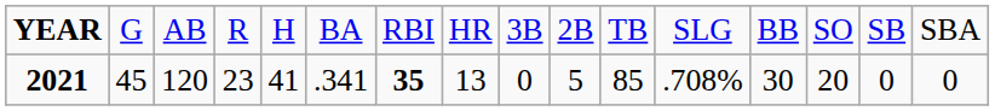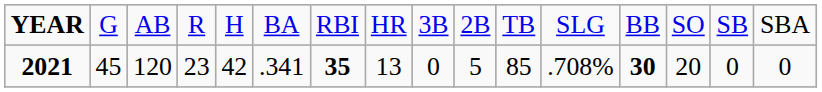 <table class="wikitable">
 <tr align=center>
 <td><strong>YEAR</strong></td>
 <td><a href='#'>G</a></td>
 <td><a href='#'>AB</a></td>
 <td><a href='#'>R</a></td>
 <td><a href='#'>H</a></td>
 <td><a href='#'>BA</a></td>
 <td><a href='#'>RBI</a></td>
 <td><a href='#'>HR</a></td>
 <td><a href='#'>3B</a></td>
 <td><a href='#'>2B</a></td>
 <td><a href='#'>TB</a></td>
 <td><a href='#'>SLG</a></td>
 <td><a href='#'>BB</a></td>
 <td><a href='#'>SO</a></td>
 <td><a href='#'>SB</a></td>
 <td>SBA</td>
 </tr>
 <tr align=center>
 <td><strong>2021</strong></td>
 <td>45</td>
 <td>120</td>
 <td>23</td>
-<td>41</td>
+<td>42</td>
 <td>.341</td>
 <td><strong>35</strong></td>
 <td>13</td>
 <td>0</td>
 <td>5</td>
 <td>85</td>
 <td>.708%</td>
-<td>30</td>
+<td><strong>30</strong></td>
 <td>20</td>
 <td>0</td>
 <td>0</td>
 </tr>
 </table>
